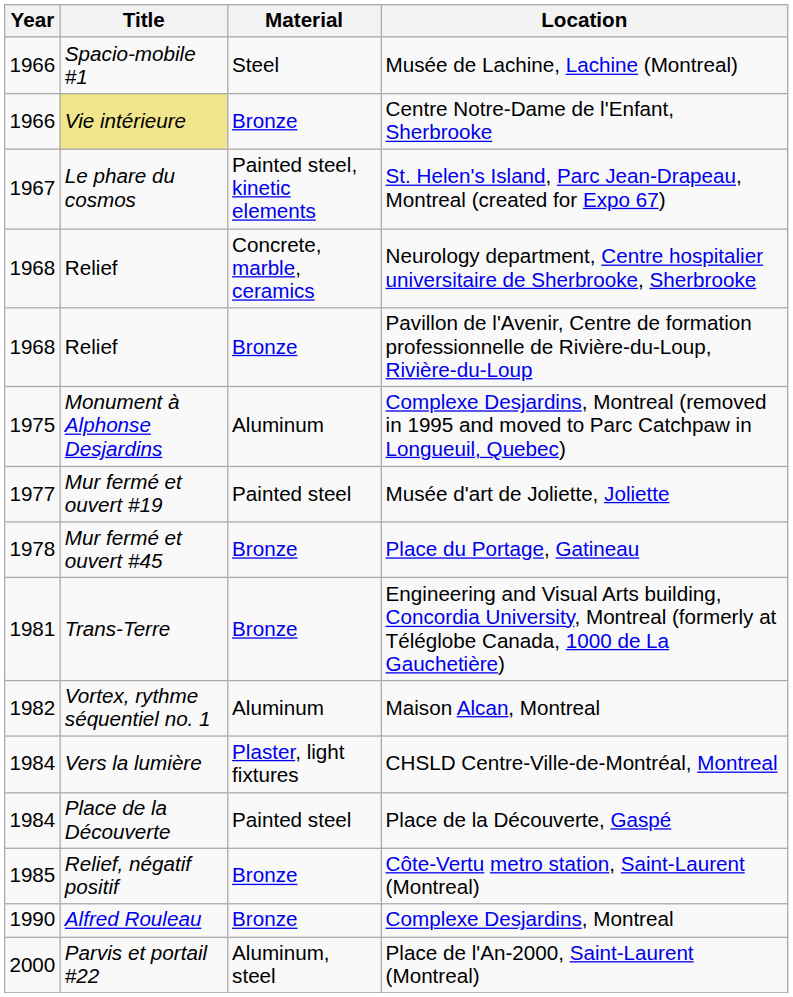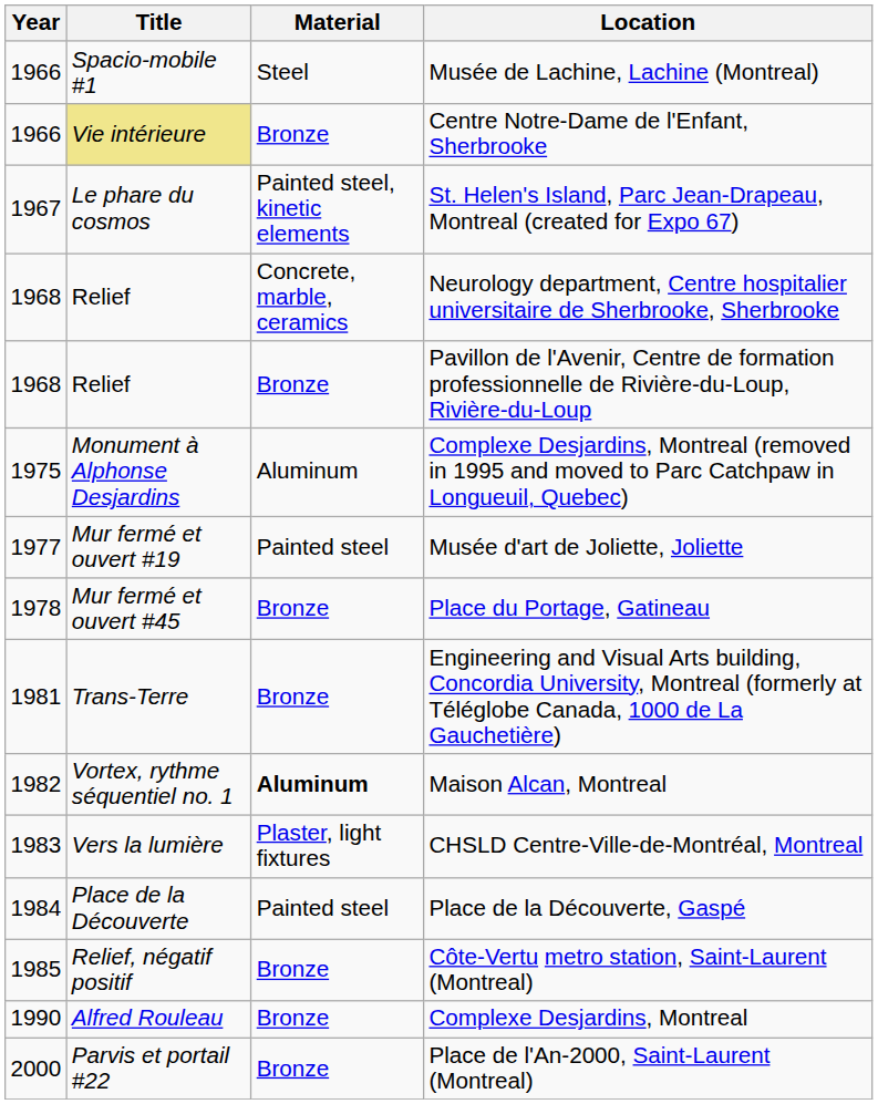 <table class="wikitable">
 <tr>
 <th>Year</th>
 <th>Title</th>
 <th>Material</th>
 <th>Location</th>
 </tr>
 <tr>
 <td>1966</td>
 <td><em>Spacio-mobile #1</em></td>
 <td>Steel</td>
 <td>Musée de Lachine, <a href='#'>Lachine</a> (Montreal)</td>
 </tr>
 <tr>
 <td>1966</td>
 <td style="background: khaki;"><em>Vie intérieure</em></td>
 <td><a href='#'>Bronze</a></td>
 <td>Centre Notre-Dame de l'Enfant, <a href='#'>Sherbrooke</a></td>
 </tr>
 <tr>
 <td>1967</td>
 <td><em>Le phare du cosmos</em></td>
 <td>Painted steel, <a href='#'>kinetic elements</a></td>
 <td><a href='#'>St. Helen's Island</a>, <a href='#'>Parc Jean-Drapeau</a>, Montreal (created for <a href='#'>Expo 67</a>)</td>
 </tr>
 <tr>
 <td>1968</td>
 <td>Relief</td>
 <td>Concrete, <a href='#'>marble</a>, <a href='#'>ceramics</a></td>
 <td>Neurology department, <a href='#'>Centre hospitalier universitaire de Sherbrooke</a>, <a href='#'>Sherbrooke</a></td>
 </tr>
 <tr>
 <td>1968</td>
 <td>Relief</td>
 <td><a href='#'>Bronze</a></td>
 <td>Pavillon de l'Avenir, Centre de formation professionnelle de Rivière-du-Loup, <a href='#'>Rivière-du-Loup</a></td>
 </tr>
 <tr>
 <td>1975</td>
 <td><em>Monument à <a href='#'>Alphonse Desjardins</a></em></td>
 <td>Aluminum</td>
 <td><a href='#'>Complexe Desjardins</a>, Montreal (removed in 1995 and moved to Parc Catchpaw in <a href='#'>Longueuil, Quebec</a>)</td>
 </tr>
 <tr>
 <td>1977</td>
 <td><em>Mur fermé et ouvert #19</em></td>
 <td>Painted steel</td>
 <td>Musée d'art de Joliette, <a href='#'>Joliette</a></td>
 </tr>
 <tr>
 <td>1978</td>
 <td><em>Mur fermé et ouvert #45</em></td>
 <td><a href='#'>Bronze</a></td>
 <td><a href='#'>Place du Portage</a>, <a href='#'>Gatineau</a></td>
 </tr>
 <tr>
 <td>1981</td>
 <td><em>Trans-Terre</em></td>
 <td><a href='#'>Bronze</a></td>
 <td>Engineering and Visual Arts building, <a href='#'>Concordia University</a>, Montreal (formerly at Téléglobe Canada, <a href='#'>1000 de La Gauchetière</a>)</td>
 </tr>
 <tr>
 <td>1982</td>
 <td><em>Vortex, rythme séquentiel no. 1</em></td>
-<td>Aluminum</td>
+<td><strong>Aluminum</strong></td>
 <td>Maison <a href='#'>Alcan</a>, Montreal</td>
 </tr>
 <tr>
-<td>1984</td>
+<td>1983</td>
 <td><em>Vers la lumière</em></td>
 <td><a href='#'>Plaster</a>, light fixtures</td>
 <td>CHSLD Centre-Ville-de-Montréal, <a href='#'>Montreal</a></td>
 </tr>
 <tr>
 <td>1984</td>
 <td><em>Place de la Découverte</em></td>
 <td>Painted steel</td>
 <td>Place de la Découverte, <a href='#'>Gaspé</a></td>
 </tr>
 <tr>
 <td>1985</td>
 <td><em>Relief, négatif positif</em></td>
 <td><a href='#'>Bronze</a></td>
 <td><a href='#'>Côte-Vertu</a> <a href='#'>metro station</a>, <a href='#'>Saint-Laurent</a> (Montreal)</td>
 </tr>
 <tr>
 <td>1990</td>
 <td><em><a href='#'>Alfred Rouleau</a></em></td>
 <td><a href='#'>Bronze</a></td>
 <td><a href='#'>Complexe Desjardins</a>, Montreal</td>
 </tr>
 <tr>
 <td>2000</td>
 <td><em>Parvis et portail #22</em></td>
-<td>Aluminum, steel</td>
+<td><a href='#'>Bronze</a></td>
 <td>Place de l'An-2000, <a href='#'>Saint-Laurent</a> (Montreal)</td>
 </tr>
 </table>
